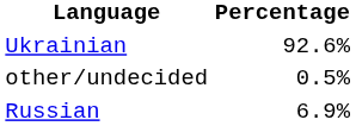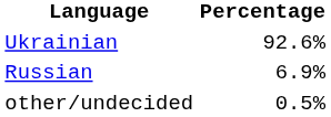 <table class="standard">
 <tr>
 <th>Language</th>
 <th>Percentage</th>
 </tr>
 <tr>
 <td><a href='#'>Ukrainian</a></td>
 <td align="right">92.6%</td>
 </tr>
 <tr>
+<td><a href='#'>Russian</a></td>
+<td align="right">6.9%</td>
+</tr>
+<tr>
 <td>other/undecided</td>
 <td align="right">0.5%</td>
 </tr>
-<tr>
-<td><a href='#'>Russian</a></td>
-<td align="right">6.9%</td>
-</tr>
 </table>
